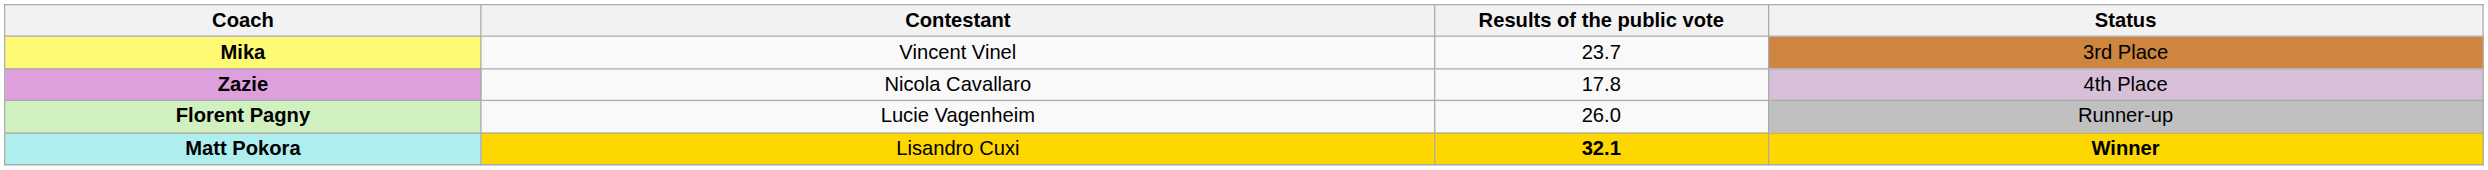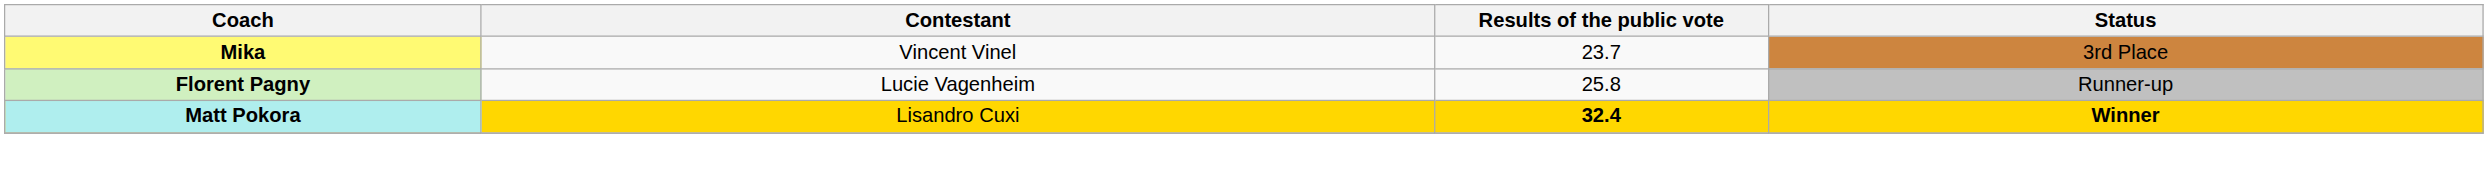 <table class="wikitable centre" style="text-align: center; width:80;">
 <tr>
 <th width="10%">Coach</th>
 <th width="20%">Contestant</th>
 <th width="07%">Results of the public vote</th>
 <th width="15%">Status</th>
 </tr>
 <tr>
 <th style="background:#fffa73">Mika</th>
 <td>Vincent Vinel</td>
 <td>23.7</td>
 <td style="background:peru">3rd Place</td>
 </tr>
 <tr>
-<th style="background:#dda0dd">Zazie</th>
-<td>Nicola Cavallaro</td>
-<td>17.8</td>
-<td style="background:thistle">4th Place</td>
-</tr>
-<tr>
 <th style="background:#d0f0c0">Florent Pagny</th>
 <td>Lucie Vagenheim</td>
-<td>26.0</td>
+<td>25.8</td>
 <td style="background:silver">Runner-up</td>
 </tr>
 <tr style="background:gold">
 <th style="background:#afeeee">Matt Pokora</th>
 <td>Lisandro Cuxi</td>
-<td><strong>32.1</strong></td>
+<td><strong>32.4</strong></td>
 <td style="background:gold"><strong>Winner</strong></td>
 </tr>
 <tr>
 </tr>
 </table>
